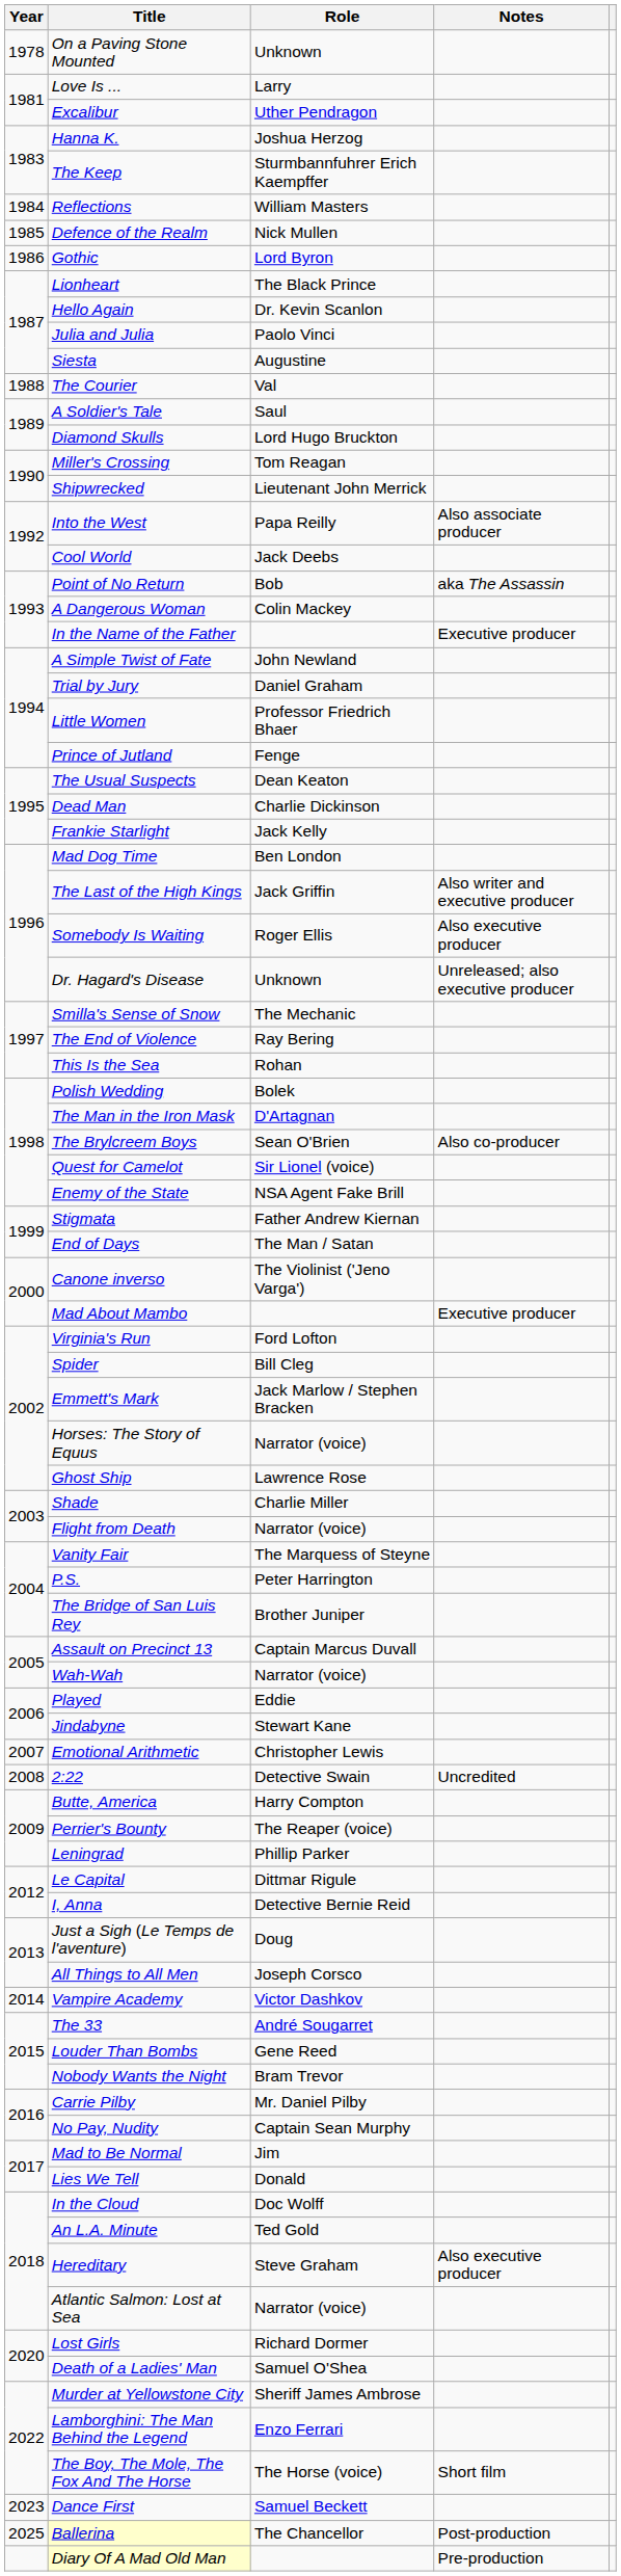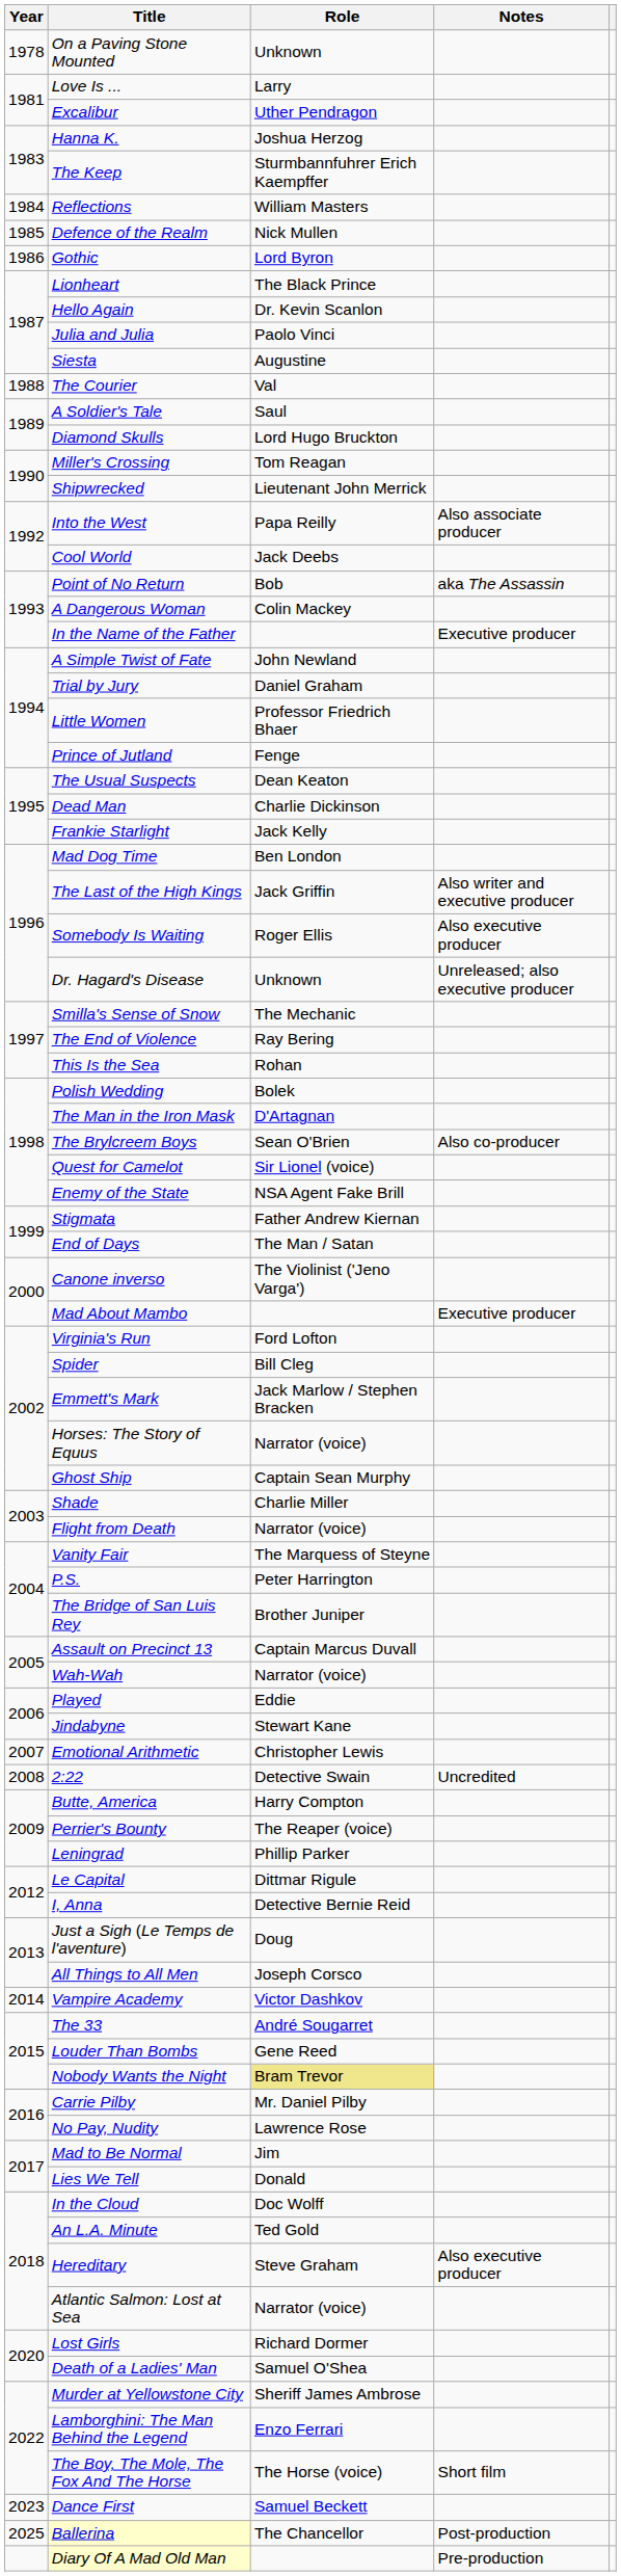 <table class="wikitable sortable">
 <tr>
 <th>Year</th>
 <th>Title</th>
 <th>Role</th>
 <th>Notes</th>
 <th class="unsortable"></th>
 </tr>
 <tr>
 <td>1978</td>
 <td><em>On a Paving Stone Mounted</em></td>
 <td>Unknown</td>
 <td></td>
 <td></td>
 </tr>
 <tr>
 <td rowspan="2">1981</td>
 <td><em>Love Is ...</em></td>
 <td>Larry</td>
 <td></td>
 <td></td>
 </tr>
 <tr>
 <td><em><a href='#'>Excalibur</a></em></td>
 <td><a href='#'>Uther Pendragon</a></td>
 <td></td>
 <td></td>
 </tr>
 <tr>
 <td rowspan="2">1983</td>
 <td><em><a href='#'>Hanna K.</a></em></td>
 <td>Joshua Herzog</td>
 <td></td>
 <td></td>
 </tr>
 <tr>
 <td><em><a href='#'>The Keep</a></em></td>
 <td>Sturmbannfuhrer Erich Kaempffer</td>
 <td></td>
 <td></td>
 </tr>
 <tr>
 <td>1984</td>
 <td><em><a href='#'>Reflections</a></em></td>
 <td>William Masters</td>
 <td></td>
 <td></td>
 </tr>
 <tr>
 <td>1985</td>
 <td><em><a href='#'>Defence of the Realm</a></em></td>
 <td>Nick Mullen</td>
 <td></td>
 <td></td>
 </tr>
 <tr>
 <td>1986</td>
 <td><em><a href='#'>Gothic</a></em></td>
 <td><a href='#'>Lord Byron</a></td>
 <td></td>
 <td></td>
 </tr>
 <tr>
 <td rowspan="4">1987</td>
 <td><em><a href='#'>Lionheart</a></em></td>
 <td>The Black Prince</td>
 <td></td>
 <td></td>
 </tr>
 <tr>
 <td><em><a href='#'>Hello Again</a></em></td>
 <td>Dr. Kevin Scanlon</td>
 <td></td>
 <td></td>
 </tr>
 <tr>
 <td><em><a href='#'>Julia and Julia</a></em></td>
 <td>Paolo Vinci</td>
 <td></td>
 <td></td>
 </tr>
 <tr>
 <td><em><a href='#'>Siesta</a></em></td>
 <td>Augustine</td>
 <td></td>
 <td></td>
 </tr>
 <tr>
 <td>1988</td>
 <td><em><a href='#'>The Courier</a></em></td>
 <td>Val</td>
 <td></td>
 <td></td>
 </tr>
 <tr>
 <td rowspan="2">1989</td>
 <td><em><a href='#'>A Soldier's Tale</a></em></td>
 <td>Saul</td>
 <td></td>
 <td></td>
 </tr>
 <tr>
 <td><em><a href='#'>Diamond Skulls</a></em></td>
 <td>Lord Hugo Bruckton</td>
 <td></td>
 <td></td>
 </tr>
 <tr>
 <td rowspan="2">1990</td>
 <td><em><a href='#'>Miller's Crossing</a></em></td>
 <td>Tom Reagan</td>
 <td></td>
 <td></td>
 </tr>
 <tr>
 <td><em><a href='#'>Shipwrecked</a></em></td>
 <td>Lieutenant John Merrick</td>
 <td></td>
 <td></td>
 </tr>
 <tr>
 <td rowspan="2">1992</td>
 <td><em><a href='#'>Into the West</a></em></td>
 <td>Papa Reilly</td>
 <td>Also associate producer</td>
 <td></td>
 </tr>
 <tr>
 <td><em><a href='#'>Cool World</a></em></td>
 <td>Jack Deebs</td>
 <td></td>
 <td></td>
 </tr>
 <tr>
 <td rowspan="3">1993</td>
 <td><em><a href='#'>Point of No Return</a></em></td>
 <td>Bob</td>
 <td>aka <em>The Assassin</em></td>
 <td></td>
 </tr>
 <tr>
 <td><em><a href='#'>A Dangerous Woman</a></em></td>
 <td>Colin Mackey</td>
 <td></td>
 <td></td>
 </tr>
 <tr>
 <td><em><a href='#'>In the Name of the Father</a></em></td>
 <td></td>
 <td>Executive producer</td>
 <td></td>
 </tr>
 <tr 1994>
 <td rowspan="4">1994</td>
 <td><em><a href='#'>A Simple Twist of Fate</a></em></td>
 <td>John Newland</td>
 <td></td>
 <td></td>
 </tr>
 <tr>
 <td><em><a href='#'>Trial by Jury</a></em></td>
 <td>Daniel Graham</td>
 <td></td>
 <td></td>
 </tr>
 <tr>
 <td><em><a href='#'>Little Women</a></em></td>
 <td>Professor Friedrich Bhaer</td>
 <td></td>
 <td></td>
 </tr>
 <tr>
 <td><em><a href='#'>Prince of Jutland</a></em></td>
 <td>Fenge</td>
 <td></td>
 <td></td>
 </tr>
 <tr>
 <td rowspan="3">1995</td>
 <td><em><a href='#'>The Usual Suspects</a></em></td>
 <td>Dean Keaton</td>
 <td></td>
 <td></td>
 </tr>
 <tr>
 <td><em><a href='#'>Dead Man</a></em></td>
 <td>Charlie Dickinson</td>
 <td></td>
 <td></td>
 </tr>
 <tr>
 <td><em><a href='#'>Frankie Starlight</a></em></td>
 <td>Jack Kelly</td>
 <td></td>
 <td></td>
 </tr>
 <tr>
 <td rowspan="4">1996</td>
 <td><em><a href='#'>Mad Dog Time</a></em></td>
 <td>Ben London</td>
 <td></td>
 <td></td>
 </tr>
 <tr>
 <td><em><a href='#'>The Last of the High Kings</a></em></td>
 <td>Jack Griffin</td>
 <td>Also writer and executive producer</td>
 <td></td>
 </tr>
 <tr>
 <td><em><a href='#'>Somebody Is Waiting</a></em></td>
 <td>Roger Ellis</td>
 <td>Also executive producer</td>
 <td></td>
 </tr>
 <tr>
 <td><em>Dr. Hagard's Disease</em></td>
 <td>Unknown</td>
 <td>Unreleased; also executive producer</td>
 <td></td>
 </tr>
 <tr>
 <td rowspan="3">1997</td>
 <td><em><a href='#'>Smilla's Sense of Snow</a></em></td>
 <td>The Mechanic</td>
 <td></td>
 <td></td>
 </tr>
 <tr>
 <td><em><a href='#'>The End of Violence</a></em></td>
 <td>Ray Bering</td>
 <td></td>
 <td></td>
 </tr>
 <tr>
 <td><em><a href='#'>This Is the Sea</a></em></td>
 <td>Rohan</td>
 <td></td>
 <td></td>
 </tr>
 <tr>
 <td rowspan="5">1998</td>
 <td><em><a href='#'>Polish Wedding</a></em></td>
 <td>Bolek</td>
 <td></td>
 <td></td>
 </tr>
 <tr>
 <td><em><a href='#'>The Man in the Iron Mask</a></em></td>
 <td><a href='#'>D'Artagnan</a></td>
 <td></td>
 <td></td>
 </tr>
 <tr>
 <td><em><a href='#'>The Brylcreem Boys</a></em></td>
 <td>Sean O'Brien</td>
 <td>Also co-producer</td>
 <td></td>
 </tr>
 <tr>
 <td><em><a href='#'>Quest for Camelot</a></em></td>
 <td><a href='#'>Sir Lionel</a> (voice)</td>
 <td></td>
 <td></td>
 </tr>
 <tr>
 <td><em><a href='#'>Enemy of the State</a></em></td>
 <td>NSA Agent Fake Brill</td>
 <td></td>
 <td></td>
 </tr>
 <tr>
 <td rowspan="2">1999</td>
 <td><em><a href='#'>Stigmata</a></em></td>
 <td>Father Andrew Kiernan</td>
 <td></td>
 <td></td>
 </tr>
 <tr>
 <td><em><a href='#'>End of Days</a></em></td>
 <td>The Man / Satan</td>
 <td></td>
 <td></td>
 </tr>
 <tr>
 <td rowspan="2">2000</td>
 <td><em><a href='#'>Canone inverso</a></em></td>
 <td>The Violinist ('Jeno Varga')</td>
 <td></td>
 <td></td>
 </tr>
 <tr>
 <td><em><a href='#'>Mad About Mambo</a></em></td>
 <td></td>
 <td>Executive producer</td>
 <td></td>
 </tr>
 <tr>
 <td rowspan="5">2002</td>
 <td><em><a href='#'>Virginia's Run</a></em></td>
 <td>Ford Lofton</td>
 <td></td>
 <td></td>
 </tr>
 <tr>
 <td><em><a href='#'>Spider</a></em></td>
 <td>Bill Cleg</td>
 <td></td>
 <td></td>
 </tr>
 <tr>
 <td><em><a href='#'>Emmett's Mark</a></em></td>
 <td>Jack Marlow / Stephen Bracken</td>
 <td></td>
 <td></td>
 </tr>
 <tr>
 <td><em>Horses: The Story of Equus</em></td>
 <td>Narrator (voice)</td>
 <td></td>
 <td></td>
 </tr>
 <tr>
 <td><em><a href='#'>Ghost Ship</a></em></td>
-<td>Lawrence Rose</td>
+<td>Captain Sean Murphy</td>
 <td></td>
 <td></td>
 </tr>
 <tr>
 <td rowspan="2">2003</td>
 <td><em><a href='#'>Shade</a></em></td>
 <td>Charlie Miller</td>
 <td></td>
 <td></td>
 </tr>
 <tr>
 <td><em><a href='#'>Flight from Death</a></em></td>
 <td>Narrator (voice)</td>
 <td></td>
 <td></td>
 </tr>
 <tr>
 <td rowspan="3">2004</td>
 <td><em><a href='#'>Vanity Fair</a></em></td>
 <td>The Marquess of Steyne</td>
 <td></td>
 <td></td>
 </tr>
 <tr>
 <td><em><a href='#'>P.S.</a></em></td>
 <td>Peter Harrington</td>
 <td></td>
 <td></td>
 </tr>
 <tr>
 <td><em><a href='#'>The Bridge of San Luis Rey</a></em></td>
 <td>Brother Juniper</td>
 <td></td>
 <td></td>
 </tr>
 <tr>
 <td rowspan="2">2005</td>
 <td><em><a href='#'>Assault on Precinct 13</a></em></td>
 <td>Captain Marcus Duvall</td>
 <td></td>
 <td></td>
 </tr>
 <tr>
 <td><em><a href='#'>Wah-Wah</a></em></td>
 <td>Narrator (voice)</td>
 <td></td>
 <td></td>
 </tr>
 <tr>
 <td rowspan="2">2006</td>
 <td><em><a href='#'>Played</a></em></td>
 <td>Eddie</td>
 <td></td>
 <td></td>
 </tr>
 <tr>
 <td><em><a href='#'>Jindabyne</a></em></td>
 <td>Stewart Kane</td>
 <td></td>
 <td></td>
 </tr>
 <tr>
 <td>2007</td>
 <td><em><a href='#'>Emotional Arithmetic</a></em></td>
 <td>Christopher Lewis</td>
 <td></td>
 <td></td>
 </tr>
 <tr>
 <td>2008</td>
 <td><em><a href='#'>2:22</a></em></td>
 <td>Detective Swain</td>
 <td>Uncredited</td>
 <td></td>
 </tr>
 <tr>
 <td rowspan="3">2009</td>
 <td><em><a href='#'>Butte, America</a></em></td>
 <td>Harry Compton</td>
 <td></td>
 <td></td>
 </tr>
 <tr>
 <td><em><a href='#'>Perrier's Bounty</a></em></td>
 <td>The Reaper (voice)</td>
 <td></td>
 <td></td>
 </tr>
 <tr>
 <td><em><a href='#'>Leningrad</a></em></td>
 <td>Phillip Parker</td>
 <td></td>
 <td></td>
 </tr>
 <tr>
 <td rowspan="2">2012</td>
 <td><em><a href='#'>Le Capital</a></em></td>
 <td>Dittmar Rigule</td>
 <td></td>
 <td></td>
 </tr>
 <tr>
 <td><em><a href='#'>I, Anna</a></em></td>
 <td>Detective Bernie Reid</td>
 <td></td>
 <td></td>
 </tr>
 <tr>
 <td rowspan="2">2013</td>
 <td><em>Just a Sigh</em> (<em>Le Temps de l'aventure</em>)</td>
 <td>Doug</td>
 <td></td>
 <td></td>
 </tr>
 <tr>
 <td><em><a href='#'>All Things to All Men</a></em></td>
 <td>Joseph Corsco</td>
 <td></td>
 <td></td>
 </tr>
 <tr>
 <td>2014</td>
 <td><em><a href='#'>Vampire Academy</a></em></td>
 <td><a href='#'>Victor Dashkov</a></td>
 <td></td>
 <td></td>
 </tr>
 <tr>
 <td rowspan="3">2015</td>
 <td><em><a href='#'>The 33</a></em></td>
 <td><a href='#'>André Sougarret</a></td>
 <td></td>
 <td></td>
 </tr>
 <tr>
 <td><em><a href='#'>Louder Than Bombs</a></em></td>
 <td>Gene Reed</td>
 <td></td>
 <td></td>
 </tr>
 <tr>
 <td><em><a href='#'>Nobody Wants the Night</a></em></td>
-<td>Bram Trevor</td>
+<td style="background: khaki;">Bram Trevor</td>
 <td></td>
 <td></td>
 </tr>
 <tr>
 <td rowspan="2">2016</td>
 <td><em><a href='#'>Carrie Pilby</a></em></td>
 <td>Mr. Daniel Pilby</td>
 <td></td>
 <td></td>
 </tr>
 <tr>
 <td><em><a href='#'>No Pay, Nudity</a></em></td>
-<td>Captain Sean Murphy</td>
+<td>Lawrence Rose</td>
 <td></td>
 <td></td>
 </tr>
 <tr>
 <td rowspan="2">2017</td>
 <td><em><a href='#'>Mad to Be Normal</a></em></td>
 <td>Jim</td>
 <td></td>
 <td></td>
 </tr>
 <tr>
 <td><em><a href='#'>Lies We Tell</a></em></td>
 <td>Donald</td>
 <td></td>
 <td></td>
 </tr>
 <tr>
 <td rowspan="4">2018</td>
 <td><em><a href='#'>In the Cloud</a></em></td>
 <td>Doc Wolff</td>
 <td></td>
 <td></td>
 </tr>
 <tr>
 <td><em><a href='#'>An L.A. Minute</a></em></td>
 <td>Ted Gold</td>
 <td></td>
 <td></td>
 </tr>
 <tr>
 <td><em><a href='#'>Hereditary</a></em></td>
 <td>Steve Graham</td>
 <td>Also executive producer</td>
 <td></td>
 </tr>
 <tr>
 <td><em>Atlantic Salmon: Lost at Sea</em></td>
 <td>Narrator (voice)</td>
 <td></td>
 <td></td>
 </tr>
 <tr>
 <td rowspan="2">2020</td>
 <td><em><a href='#'>Lost Girls</a></em></td>
 <td>Richard Dormer</td>
 <td></td>
 <td></td>
 </tr>
 <tr>
 <td><em><a href='#'>Death of a Ladies' Man</a></em></td>
 <td>Samuel O'Shea</td>
 <td></td>
 <td></td>
 </tr>
 <tr>
 <td rowspan="3">2022</td>
 <td><em><a href='#'>Murder at Yellowstone City</a></em></td>
 <td>Sheriff James Ambrose</td>
 <td></td>
 <td></td>
 </tr>
 <tr>
 <td><em><a href='#'>Lamborghini: The Man Behind the Legend</a></em></td>
 <td><a href='#'>Enzo Ferrari</a></td>
 <td></td>
 <td></td>
 </tr>
 <tr>
 <td><em><a href='#'>The Boy, The Mole, The Fox And The Horse</a></em></td>
 <td>The Horse (voice)</td>
 <td>Short film</td>
 <td></td>
 </tr>
 <tr>
 <td>2023</td>
 <td><em><a href='#'>Dance First</a></em></td>
 <td><a href='#'>Samuel Beckett</a></td>
 <td></td>
 <td></td>
 </tr>
 <tr>
 <td>2025</td>
 <td style="background:#FFFFCC;"><em><a href='#'>Ballerina</a></em> </td>
 <td>The Chancellor</td>
 <td>Post-production</td>
 <td></td>
 </tr>
 <tr>
 <td></td>
 <td style="background:#FFFFCC;"><em>Diary Of A Mad Old Man</em> </td>
 <td></td>
 <td>Pre-production</td>
 <td></td>
 </tr>
 </table>
